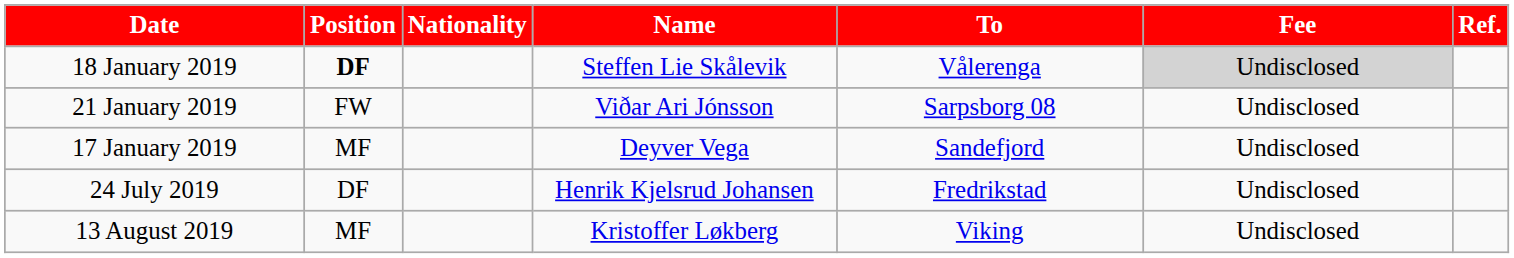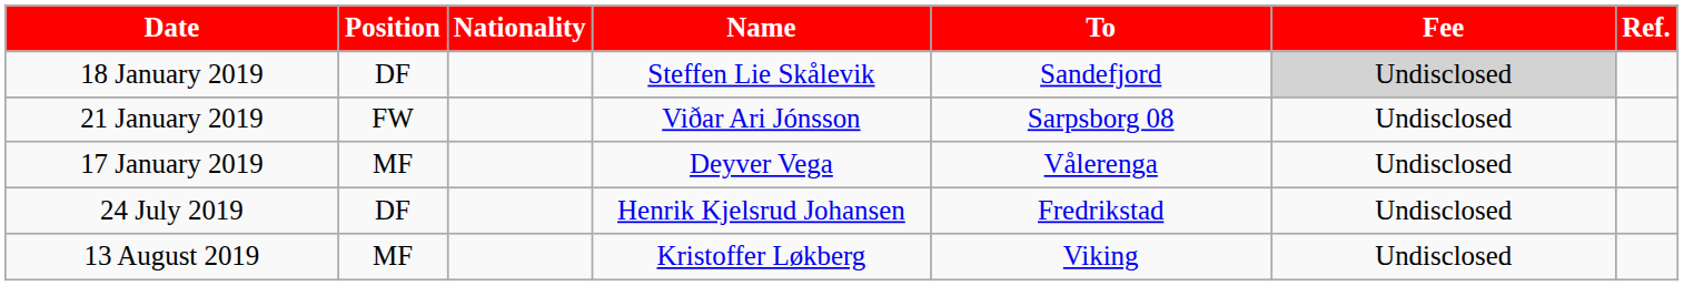 <table class="wikitable"  style="text-align:center; font-size:90%; ">
 <tr>
 <th style="background:#FF0000; color:white; width:200px;">Date</th>
 <th style="background:#FF0000; color:white; width:50px;">Position</th>
 <th style="background:#FF0000; color:white; width:50px;">Nationality</th>
 <th style="background:#FF0000; color:white; width:200px;">Name</th>
 <th style="background:#FF0000; color:white; width:200px;">To</th>
 <th style="background:#FF0000; color:white; width:200px;">Fee</th>
 <th style="background:#FF0000; color:white; width:25px;">Ref.</th>
 </tr>
 <tr>
 <td>18 January 2019</td>
-<td><strong>DF</strong></td>
+<td>DF</td>
 <td></td>
 <td><a href='#'>Steffen Lie Skålevik</a></td>
-<td><a href='#'>Vålerenga</a></td>
+<td><a href='#'>Sandefjord</a></td>
 <td style="background: lightgrey;">Undisclosed</td>
 <td></td>
 </tr>
 <tr>
 <td>21 January 2019</td>
 <td>FW</td>
 <td></td>
 <td><a href='#'>Viðar Ari Jónsson</a></td>
 <td><a href='#'>Sarpsborg 08</a></td>
 <td>Undisclosed</td>
 <td></td>
 </tr>
 <tr>
 <td>17 January 2019</td>
 <td>MF</td>
 <td></td>
 <td><a href='#'>Deyver Vega</a></td>
-<td><a href='#'>Sandefjord</a></td>
+<td><a href='#'>Vålerenga</a></td>
 <td>Undisclosed</td>
 <td></td>
 </tr>
 <tr>
 <td>24 July 2019</td>
 <td>DF</td>
 <td></td>
 <td><a href='#'>Henrik Kjelsrud Johansen</a></td>
 <td><a href='#'>Fredrikstad</a></td>
 <td>Undisclosed</td>
 <td></td>
 </tr>
 <tr>
 <td>13 August 2019</td>
 <td>MF</td>
 <td></td>
 <td><a href='#'>Kristoffer Løkberg</a></td>
 <td><a href='#'>Viking</a></td>
 <td>Undisclosed</td>
 <td></td>
 </tr>
 </table>
